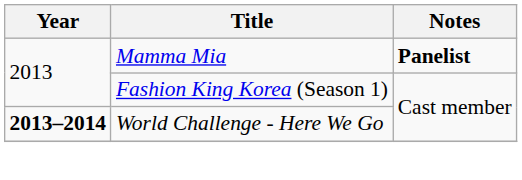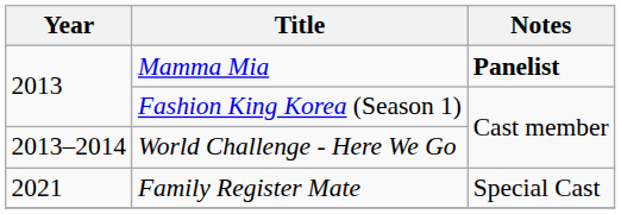 <table class="wikitable">
 <tr>
 <th>Year</th>
 <th>Title</th>
 <th>Notes</th>
 </tr>
 <tr>
 <td rowspan="2">2013</td>
 <td><em><a href='#'>Mamma Mia</a></em></td>
 <td><strong>Panelist </strong></td>
 </tr>
 <tr>
 <td><em><a href='#'>Fashion King Korea</a></em> (Season 1)</td>
 <td rowspan="2">Cast member</td>
 </tr>
 <tr>
-<td><strong>2013–2014</strong></td>
+<td>2013–2014</td>
 <td><em>World Challenge - Here We Go</em></td>
+</tr>
+<tr>
+<td>2021</td>
+<td><em>Family Register Mate</em></td>
+<td>Special Cast</td>
 </tr>
 <tr>
 </tr>
 </table>
